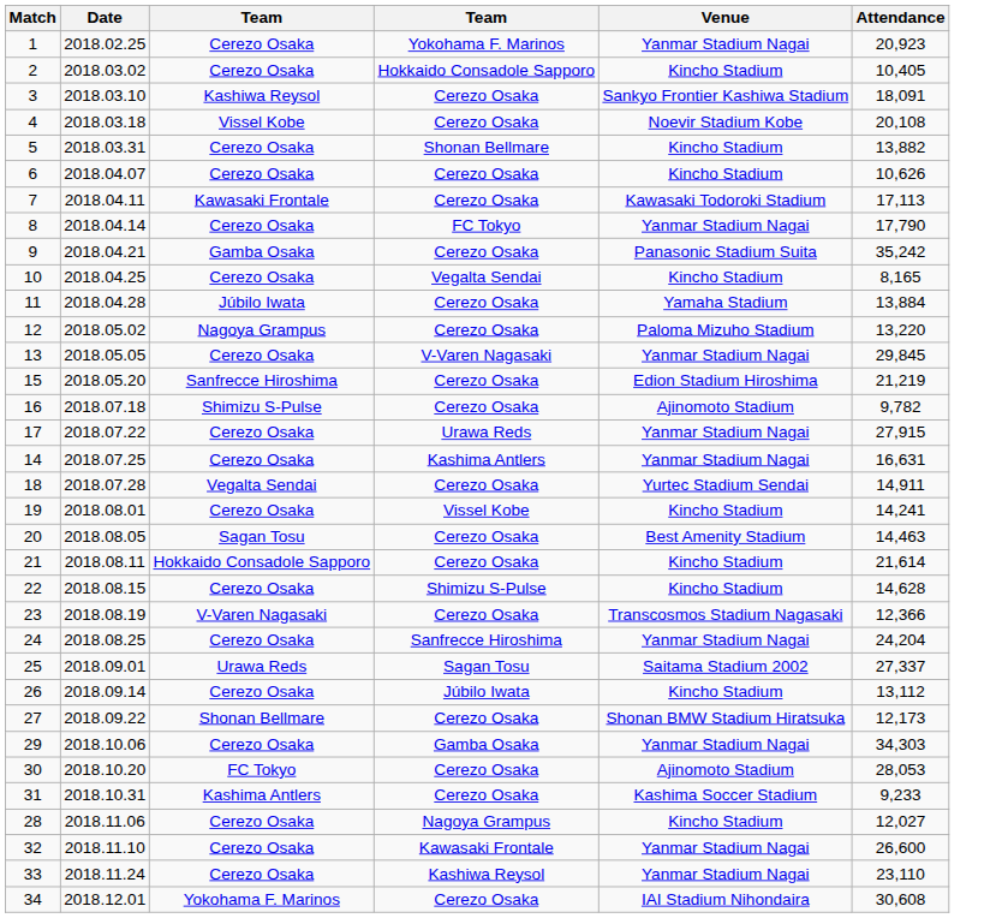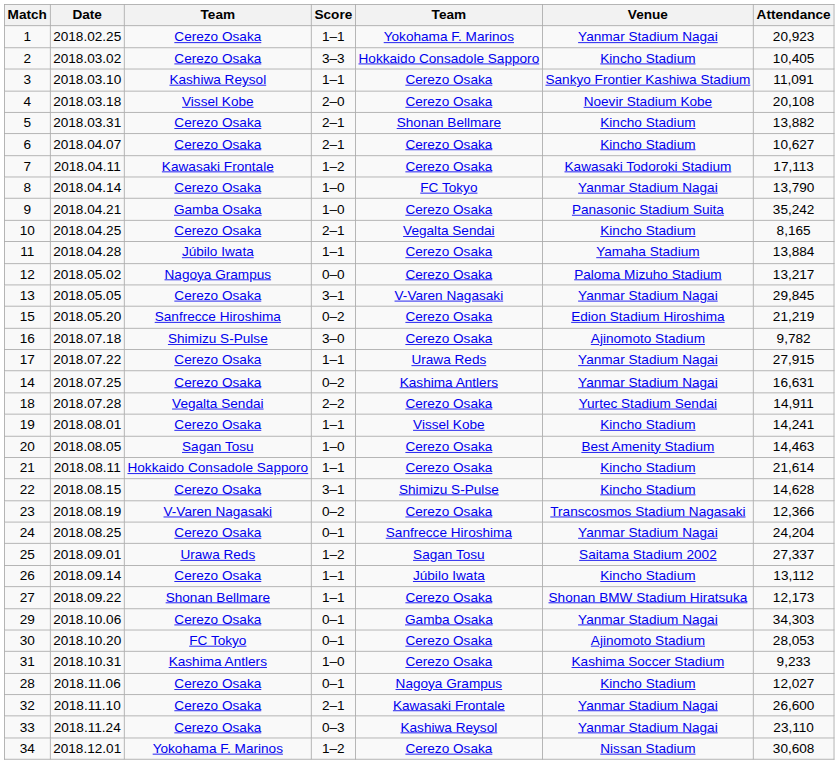 <table class="wikitable" style="text-align:center;">
 <tr>
 <th>Match</th>
 <th>Date</th>
 <th>Team</th>
+<th>Score</th>
 <th>Team</th>
 <th>Venue</th>
 <th>Attendance</th>
 </tr>
 <tr>
 <td>1</td>
 <td>2018.02.25</td>
 <td><a href='#'>Cerezo Osaka</a></td>
+<td>1–1</td>
 <td><a href='#'>Yokohama F. Marinos</a></td>
 <td><a href='#'>Yanmar Stadium Nagai</a></td>
 <td>20,923</td>
 </tr>
 <tr>
 <td>2</td>
 <td>2018.03.02</td>
 <td><a href='#'>Cerezo Osaka</a></td>
+<td>3–3</td>
 <td><a href='#'>Hokkaido Consadole Sapporo</a></td>
 <td><a href='#'>Kincho Stadium</a></td>
 <td>10,405</td>
 </tr>
 <tr>
 <td>3</td>
 <td>2018.03.10</td>
 <td><a href='#'>Kashiwa Reysol</a></td>
+<td>1–1</td>
 <td><a href='#'>Cerezo Osaka</a></td>
 <td><a href='#'>Sankyo Frontier Kashiwa Stadium</a></td>
-<td>18,091</td>
+<td>11,091</td>
 </tr>
 <tr>
 <td>4</td>
 <td>2018.03.18</td>
 <td><a href='#'>Vissel Kobe</a></td>
+<td>2–0</td>
 <td><a href='#'>Cerezo Osaka</a></td>
 <td><a href='#'>Noevir Stadium Kobe</a></td>
 <td>20,108</td>
 </tr>
 <tr>
 <td>5</td>
 <td>2018.03.31</td>
 <td><a href='#'>Cerezo Osaka</a></td>
+<td>2–1</td>
 <td><a href='#'>Shonan Bellmare</a></td>
 <td><a href='#'>Kincho Stadium</a></td>
 <td>13,882</td>
 </tr>
 <tr>
 <td>6</td>
 <td>2018.04.07</td>
 <td><a href='#'>Cerezo Osaka</a></td>
+<td>2–1</td>
 <td><a href='#'>Cerezo Osaka</a></td>
 <td><a href='#'>Kincho Stadium</a></td>
-<td>10,626</td>
+<td>10,627</td>
 </tr>
 <tr>
 <td>7</td>
 <td>2018.04.11</td>
 <td><a href='#'>Kawasaki Frontale</a></td>
+<td>1–2</td>
 <td><a href='#'>Cerezo Osaka</a></td>
 <td><a href='#'>Kawasaki Todoroki Stadium</a></td>
 <td>17,113</td>
 </tr>
 <tr>
 <td>8</td>
 <td>2018.04.14</td>
 <td><a href='#'>Cerezo Osaka</a></td>
+<td>1–0</td>
 <td><a href='#'>FC Tokyo</a></td>
 <td><a href='#'>Yanmar Stadium Nagai</a></td>
-<td>17,790</td>
+<td>13,790</td>
 </tr>
 <tr>
 <td>9</td>
 <td>2018.04.21</td>
 <td><a href='#'>Gamba Osaka</a></td>
+<td>1–0</td>
 <td><a href='#'>Cerezo Osaka</a></td>
 <td><a href='#'>Panasonic Stadium Suita</a></td>
 <td>35,242</td>
 </tr>
 <tr>
 <td>10</td>
 <td>2018.04.25</td>
 <td><a href='#'>Cerezo Osaka</a></td>
+<td>2–1</td>
 <td><a href='#'>Vegalta Sendai</a></td>
 <td><a href='#'>Kincho Stadium</a></td>
 <td>8,165</td>
 </tr>
 <tr>
 <td>11</td>
 <td>2018.04.28</td>
 <td><a href='#'>Júbilo Iwata</a></td>
+<td>1–1</td>
 <td><a href='#'>Cerezo Osaka</a></td>
 <td><a href='#'>Yamaha Stadium</a></td>
 <td>13,884</td>
 </tr>
 <tr>
 <td>12</td>
 <td>2018.05.02</td>
 <td><a href='#'>Nagoya Grampus</a></td>
+<td>0–0</td>
 <td><a href='#'>Cerezo Osaka</a></td>
 <td><a href='#'>Paloma Mizuho Stadium</a></td>
-<td>13,220</td>
+<td>13,217</td>
 </tr>
 <tr>
 <td>13</td>
 <td>2018.05.05</td>
 <td><a href='#'>Cerezo Osaka</a></td>
+<td>3–1</td>
 <td><a href='#'>V-Varen Nagasaki</a></td>
 <td><a href='#'>Yanmar Stadium Nagai</a></td>
 <td>29,845</td>
 </tr>
 <tr>
 <td>15</td>
 <td>2018.05.20</td>
 <td><a href='#'>Sanfrecce Hiroshima</a></td>
+<td>0–2</td>
 <td><a href='#'>Cerezo Osaka</a></td>
 <td><a href='#'>Edion Stadium Hiroshima</a></td>
 <td>21,219</td>
 </tr>
 <tr>
 <td>16</td>
 <td>2018.07.18</td>
 <td><a href='#'>Shimizu S-Pulse</a></td>
+<td>3–0</td>
 <td><a href='#'>Cerezo Osaka</a></td>
 <td><a href='#'>Ajinomoto Stadium</a></td>
 <td>9,782</td>
 </tr>
 <tr>
 <td>17</td>
 <td>2018.07.22</td>
 <td><a href='#'>Cerezo Osaka</a></td>
+<td>1–1</td>
 <td><a href='#'>Urawa Reds</a></td>
 <td><a href='#'>Yanmar Stadium Nagai</a></td>
 <td>27,915</td>
 </tr>
 <tr>
 <td>14</td>
 <td>2018.07.25</td>
 <td><a href='#'>Cerezo Osaka</a></td>
+<td>0–2</td>
 <td><a href='#'>Kashima Antlers</a></td>
 <td><a href='#'>Yanmar Stadium Nagai</a></td>
 <td>16,631</td>
 </tr>
 <tr>
 <td>18</td>
 <td>2018.07.28</td>
 <td><a href='#'>Vegalta Sendai</a></td>
+<td>2–2</td>
 <td><a href='#'>Cerezo Osaka</a></td>
 <td><a href='#'>Yurtec Stadium Sendai</a></td>
 <td>14,911</td>
 </tr>
 <tr>
 <td>19</td>
 <td>2018.08.01</td>
 <td><a href='#'>Cerezo Osaka</a></td>
+<td>1–1</td>
 <td><a href='#'>Vissel Kobe</a></td>
 <td><a href='#'>Kincho Stadium</a></td>
 <td>14,241</td>
 </tr>
 <tr>
 <td>20</td>
 <td>2018.08.05</td>
 <td><a href='#'>Sagan Tosu</a></td>
+<td>1–0</td>
 <td><a href='#'>Cerezo Osaka</a></td>
 <td><a href='#'>Best Amenity Stadium</a></td>
 <td>14,463</td>
 </tr>
 <tr>
 <td>21</td>
 <td>2018.08.11</td>
 <td><a href='#'>Hokkaido Consadole Sapporo</a></td>
+<td>1–1</td>
 <td><a href='#'>Cerezo Osaka</a></td>
 <td><a href='#'>Kincho Stadium</a></td>
 <td>21,614</td>
 </tr>
 <tr>
 <td>22</td>
 <td>2018.08.15</td>
 <td><a href='#'>Cerezo Osaka</a></td>
+<td>3–1</td>
 <td><a href='#'>Shimizu S-Pulse</a></td>
 <td><a href='#'>Kincho Stadium</a></td>
 <td>14,628</td>
 </tr>
 <tr>
 <td>23</td>
 <td>2018.08.19</td>
 <td><a href='#'>V-Varen Nagasaki</a></td>
+<td>0–2</td>
 <td><a href='#'>Cerezo Osaka</a></td>
 <td><a href='#'>Transcosmos Stadium Nagasaki</a></td>
 <td>12,366</td>
 </tr>
 <tr>
 <td>24</td>
 <td>2018.08.25</td>
 <td><a href='#'>Cerezo Osaka</a></td>
+<td>0–1</td>
 <td><a href='#'>Sanfrecce Hiroshima</a></td>
 <td><a href='#'>Yanmar Stadium Nagai</a></td>
 <td>24,204</td>
 </tr>
 <tr>
 <td>25</td>
 <td>2018.09.01</td>
 <td><a href='#'>Urawa Reds</a></td>
+<td>1–2</td>
 <td><a href='#'>Sagan Tosu</a></td>
 <td><a href='#'>Saitama Stadium 2002</a></td>
 <td>27,337</td>
 </tr>
 <tr>
 <td>26</td>
 <td>2018.09.14</td>
 <td><a href='#'>Cerezo Osaka</a></td>
+<td>1–1</td>
 <td><a href='#'>Júbilo Iwata</a></td>
 <td><a href='#'>Kincho Stadium</a></td>
 <td>13,112</td>
 </tr>
 <tr>
 <td>27</td>
 <td>2018.09.22</td>
 <td><a href='#'>Shonan Bellmare</a></td>
+<td>1–1</td>
 <td><a href='#'>Cerezo Osaka</a></td>
 <td><a href='#'>Shonan BMW Stadium Hiratsuka</a></td>
 <td>12,173</td>
 </tr>
 <tr>
 <td>29</td>
 <td>2018.10.06</td>
 <td><a href='#'>Cerezo Osaka</a></td>
+<td>0–1</td>
 <td><a href='#'>Gamba Osaka</a></td>
 <td><a href='#'>Yanmar Stadium Nagai</a></td>
 <td>34,303</td>
 </tr>
 <tr>
 <td>30</td>
 <td>2018.10.20</td>
 <td><a href='#'>FC Tokyo</a></td>
+<td>0–1</td>
 <td><a href='#'>Cerezo Osaka</a></td>
 <td><a href='#'>Ajinomoto Stadium</a></td>
 <td>28,053</td>
 </tr>
 <tr>
 <td>31</td>
 <td>2018.10.31</td>
 <td><a href='#'>Kashima Antlers</a></td>
+<td>1–0</td>
 <td><a href='#'>Cerezo Osaka</a></td>
 <td><a href='#'>Kashima Soccer Stadium</a></td>
 <td>9,233</td>
 </tr>
 <tr>
 <td>28</td>
 <td>2018.11.06</td>
 <td><a href='#'>Cerezo Osaka</a></td>
+<td>0–1</td>
 <td><a href='#'>Nagoya Grampus</a></td>
 <td><a href='#'>Kincho Stadium</a></td>
 <td>12,027</td>
 </tr>
 <tr>
 <td>32</td>
 <td>2018.11.10</td>
 <td><a href='#'>Cerezo Osaka</a></td>
+<td>2–1</td>
 <td><a href='#'>Kawasaki Frontale</a></td>
 <td><a href='#'>Yanmar Stadium Nagai</a></td>
 <td>26,600</td>
 </tr>
 <tr>
 <td>33</td>
 <td>2018.11.24</td>
 <td><a href='#'>Cerezo Osaka</a></td>
+<td>0–3</td>
 <td><a href='#'>Kashiwa Reysol</a></td>
 <td><a href='#'>Yanmar Stadium Nagai</a></td>
 <td>23,110</td>
 </tr>
 <tr>
 <td>34</td>
 <td>2018.12.01</td>
 <td><a href='#'>Yokohama F. Marinos</a></td>
+<td>1–2</td>
 <td><a href='#'>Cerezo Osaka</a></td>
-<td><a href='#'>IAI Stadium Nihondaira</a></td>
+<td><a href='#'>Nissan Stadium</a></td>
 <td>30,608</td>
 </tr>
 </table>
